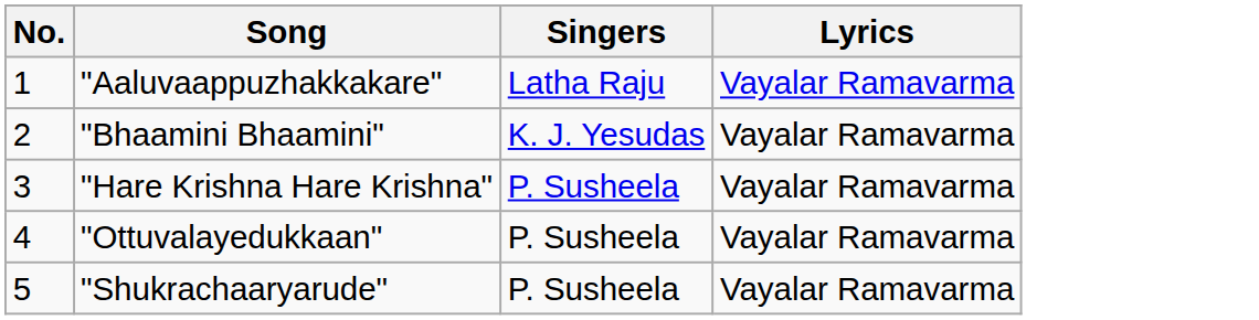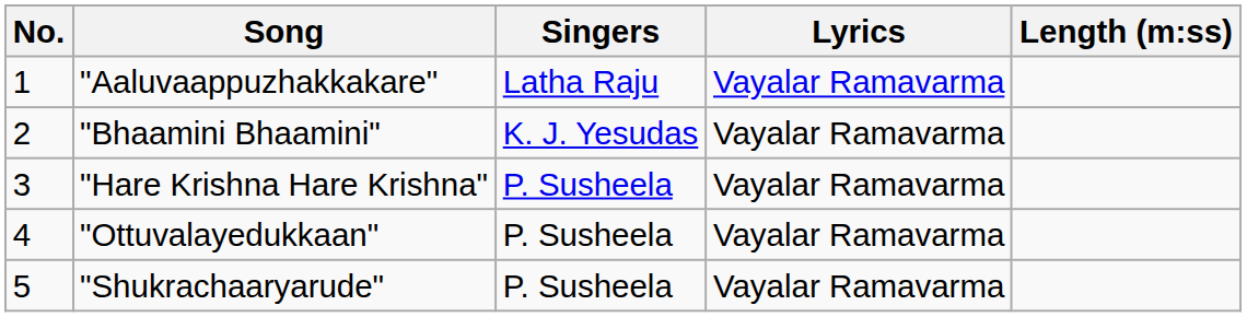 <table class="wikitable" style="font-size:95%;">
 <tr>
 <th>No.</th>
 <th>Song</th>
 <th>Singers</th>
 <th>Lyrics</th>
+<th>Length (m:ss)</th>
 </tr>
 <tr>
 <td>1</td>
 <td>"Aaluvaappuzhakkakare"</td>
 <td><a href='#'>Latha Raju</a></td>
 <td><a href='#'>Vayalar Ramavarma</a></td>
+<td></td>
 </tr>
 <tr>
 <td>2</td>
 <td>"Bhaamini Bhaamini"</td>
 <td><a href='#'>K. J. Yesudas</a></td>
 <td>Vayalar Ramavarma</td>
+<td></td>
 </tr>
 <tr>
 <td>3</td>
 <td>"Hare Krishna Hare Krishna"</td>
 <td><a href='#'>P. Susheela</a></td>
 <td>Vayalar Ramavarma</td>
+<td></td>
 </tr>
 <tr>
 <td>4</td>
 <td>"Ottuvalayedukkaan"</td>
 <td>P. Susheela</td>
 <td>Vayalar Ramavarma</td>
+<td></td>
 </tr>
 <tr>
 <td>5</td>
 <td>"Shukrachaaryarude"</td>
 <td>P. Susheela</td>
 <td>Vayalar Ramavarma</td>
+<td></td>
 </tr>
 </table>
